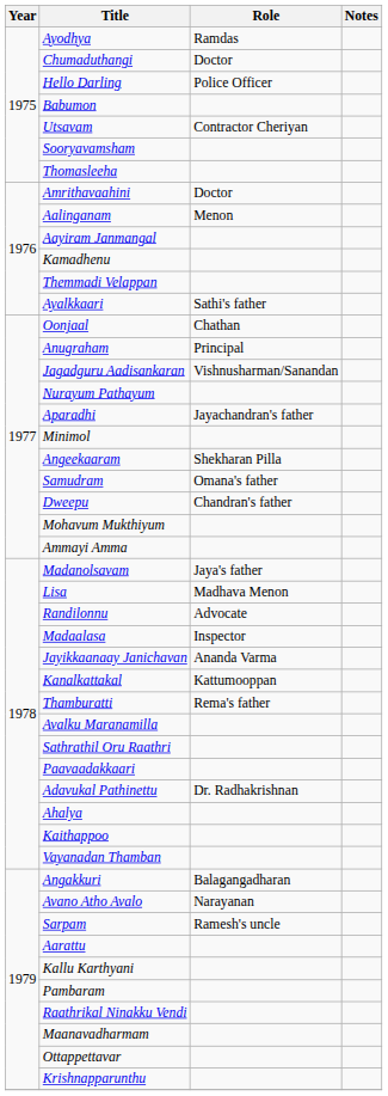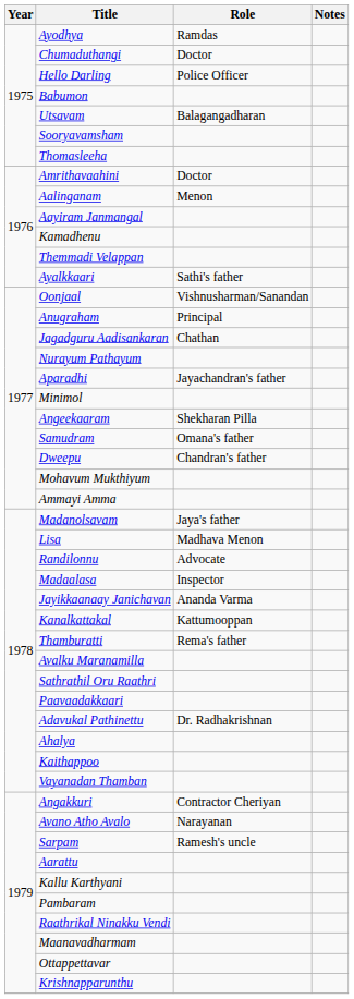 <table class="wikitable sortable">
 <tr>
 <th>Year</th>
 <th>Title</th>
 <th>Role</th>
 <th class="unsortable">Notes</th>
 </tr>
 <tr>
 <td rowspan=7>1975</td>
 <td><em><a href='#'>Ayodhya</a></em></td>
 <td>Ramdas</td>
 <td></td>
 </tr>
 <tr>
 <td><em><a href='#'>Chumaduthangi</a></em></td>
 <td>Doctor</td>
 <td></td>
 </tr>
 <tr>
 <td><em><a href='#'>Hello Darling</a></em></td>
 <td>Police Officer</td>
 <td></td>
 </tr>
 <tr>
 <td><em><a href='#'>Babumon</a></em></td>
 <td></td>
 <td></td>
 </tr>
 <tr>
 <td><em><a href='#'>Utsavam</a></em></td>
-<td>Contractor Cheriyan</td>
+<td>Balagangadharan</td>
 <td></td>
 </tr>
 <tr>
 <td><em><a href='#'>Sooryavamsham</a></em></td>
 <td></td>
 <td></td>
 </tr>
 <tr>
 <td><em><a href='#'>Thomasleeha</a></em></td>
 <td></td>
 <td></td>
 </tr>
 <tr>
 <td rowspan=6>1976</td>
 <td><em><a href='#'>Amrithavaahini</a></em></td>
 <td>Doctor</td>
 <td></td>
 </tr>
 <tr>
 <td><em><a href='#'>Aalinganam</a></em></td>
 <td>Menon</td>
 <td></td>
 </tr>
 <tr>
 <td><em><a href='#'>Aayiram Janmangal</a></em></td>
 <td></td>
 <td></td>
 </tr>
 <tr>
 <td><em>Kamadhenu</em></td>
 <td></td>
 <td></td>
 </tr>
 <tr>
 <td><em><a href='#'>Themmadi Velappan</a></em></td>
 <td></td>
 <td></td>
 </tr>
 <tr>
 <td><em><a href='#'>Ayalkkaari</a></em></td>
 <td>Sathi's father</td>
 <td></td>
 </tr>
 <tr>
 <td rowspan=11>1977</td>
 <td><em><a href='#'>Oonjaal</a></em></td>
-<td>Chathan</td>
+<td>Vishnusharman/Sanandan</td>
 <td></td>
 </tr>
 <tr>
 <td><em><a href='#'>Anugraham</a></em></td>
 <td>Principal</td>
 <td></td>
 </tr>
 <tr>
 <td><em><a href='#'>Jagadguru Aadisankaran</a></em></td>
-<td>Vishnusharman/Sanandan</td>
+<td>Chathan</td>
 <td></td>
 </tr>
 <tr>
 <td><em><a href='#'>Nurayum Pathayum</a></em></td>
 <td></td>
 <td></td>
 </tr>
 <tr>
 <td><em><a href='#'>Aparadhi</a></em></td>
 <td>Jayachandran's father</td>
 <td></td>
 </tr>
 <tr>
 <td><em>Minimol</em></td>
 <td></td>
 <td></td>
 </tr>
 <tr>
 <td><em><a href='#'>Angeekaaram</a></em></td>
 <td>Shekharan Pilla</td>
 <td></td>
 </tr>
 <tr>
 <td><em><a href='#'>Samudram</a></em></td>
 <td>Omana's father</td>
 <td></td>
 </tr>
 <tr>
 <td><em><a href='#'>Dweepu</a></em></td>
 <td>Chandran's father</td>
 <td></td>
 </tr>
 <tr>
 <td><em>Mohavum Mukthiyum</em></td>
 <td></td>
 <td></td>
 </tr>
 <tr>
 <td><em>Ammayi Amma</em></td>
 <td></td>
 <td></td>
 </tr>
 <tr>
 <td rowspan=14>1978</td>
 <td><em><a href='#'>Madanolsavam</a></em></td>
 <td>Jaya's father</td>
 <td></td>
 </tr>
 <tr>
 <td><em><a href='#'>Lisa</a></em></td>
 <td>Madhava Menon</td>
 <td></td>
 </tr>
 <tr>
 <td><em><a href='#'>Randilonnu</a></em></td>
 <td>Advocate</td>
 <td></td>
 </tr>
 <tr>
 <td><em><a href='#'>Madaalasa</a></em></td>
 <td>Inspector</td>
 <td></td>
 </tr>
 <tr>
 <td><em><a href='#'>Jayikkaanaay Janichavan</a></em></td>
 <td>Ananda Varma</td>
 <td></td>
 </tr>
 <tr>
 <td><em><a href='#'>Kanalkattakal</a></em></td>
 <td>Kattumooppan</td>
 <td></td>
 </tr>
 <tr>
 <td><em><a href='#'>Thamburatti</a></em></td>
 <td>Rema's father</td>
 <td></td>
 </tr>
 <tr>
 <td><em><a href='#'>Avalku Maranamilla</a></em></td>
 <td></td>
 <td></td>
 </tr>
 <tr>
 <td><em><a href='#'>Sathrathil Oru Raathri</a></em></td>
 <td></td>
 <td></td>
 </tr>
 <tr>
 <td><em><a href='#'>Paavaadakkaari</a></em></td>
 <td></td>
 <td></td>
 </tr>
 <tr>
 <td><em><a href='#'>Adavukal Pathinettu</a></em></td>
 <td>Dr. Radhakrishnan</td>
 <td></td>
 </tr>
 <tr>
 <td><em><a href='#'>Ahalya</a></em></td>
 <td></td>
 <td></td>
 </tr>
 <tr>
 <td><em><a href='#'>Kaithappoo</a></em></td>
 <td></td>
 <td></td>
 </tr>
 <tr>
 <td><em><a href='#'>Vayanadan Thamban</a></em></td>
 <td></td>
 <td></td>
 </tr>
 <tr>
 <td rowspan=10>1979</td>
 <td><em><a href='#'>Angakkuri</a></em></td>
-<td>Balagangadharan</td>
+<td>Contractor Cheriyan</td>
 <td></td>
 </tr>
 <tr>
 <td><em><a href='#'>Avano Atho Avalo</a></em></td>
 <td>Narayanan</td>
 <td></td>
 </tr>
 <tr>
 <td><em><a href='#'>Sarpam</a></em></td>
 <td>Ramesh's uncle</td>
 <td></td>
 </tr>
 <tr>
 <td><em><a href='#'>Aarattu</a></em></td>
 <td></td>
 <td></td>
 </tr>
 <tr>
 <td><em>Kallu Karthyani</em></td>
 <td></td>
 <td></td>
 </tr>
 <tr>
 <td><em>Pambaram</em></td>
 <td></td>
 <td></td>
 </tr>
 <tr>
 <td><em><a href='#'>Raathrikal Ninakku Vendi</a></em></td>
 <td></td>
 <td></td>
 </tr>
 <tr>
 <td><em>Maanavadharmam</em></td>
 <td></td>
 <td></td>
 </tr>
 <tr>
 <td><em>Ottappettavar</em></td>
 <td></td>
 <td></td>
 </tr>
 <tr>
 <td><em><a href='#'>Krishnapparunthu</a></em></td>
 <td></td>
 <td></td>
 </tr>
 <tr>
 </tr>
 </table>
